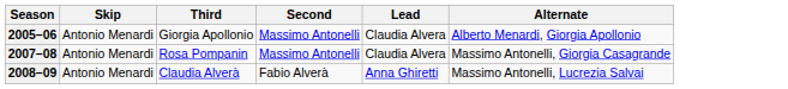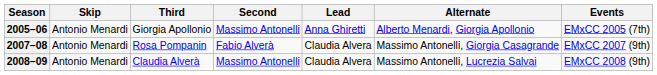 <table class="wikitable">
 <tr>
 <th scope="col">Season</th>
 <th scope="col">Skip</th>
 <th scope="col">Third</th>
 <th scope="col">Second</th>
 <th scope="col">Lead</th>
 <th scope="col">Alternate</th>
+<th scope="col">Events</th>
 </tr>
 <tr>
 <th scope="row">2005–06</th>
 <td>Antonio Menardi</td>
 <td>Giorgia Apollonio</td>
 <td><a href='#'>Massimo Antonelli</a></td>
-<td>Claudia Alvera</td>
+<td><a href='#'>Anna Ghiretti</a></td>
 <td><a href='#'>Alberto Menardi</a>, <a href='#'>Giorgia Apollonio</a></td>
+<td><a href='#'>EMxCC 2005</a> (7th)</td>
 </tr>
 <tr>
 <th scope="row">2007–08</th>
 <td>Antonio Menardi</td>
 <td><a href='#'>Rosa Pompanin</a></td>
-<td><a href='#'>Massimo Antonelli</a></td>
+<td><a href='#'>Fabio Alverà</a></td>
 <td>Claudia Alvera</td>
 <td>Massimo Antonelli, <a href='#'>Giorgia Casagrande</a></td>
+<td><a href='#'>EMxCC 2007</a> (9th)</td>
 </tr>
 <tr>
 <th scope="row">2008–09</th>
 <td>Antonio Menardi</td>
 <td><a href='#'>Claudia Alverà</a></td>
-<td>Fabio Alverà</td>
-<td><a href='#'>Anna Ghiretti</a></td>
+<td><a href='#'>Massimo Antonelli</a></td>
+<td>Claudia Alvera</td>
 <td>Massimo Antonelli, <a href='#'>Lucrezia Salvai</a></td>
+<td><a href='#'>EMxCC 2008</a> (9th)</td>
 </tr>
 </table>
